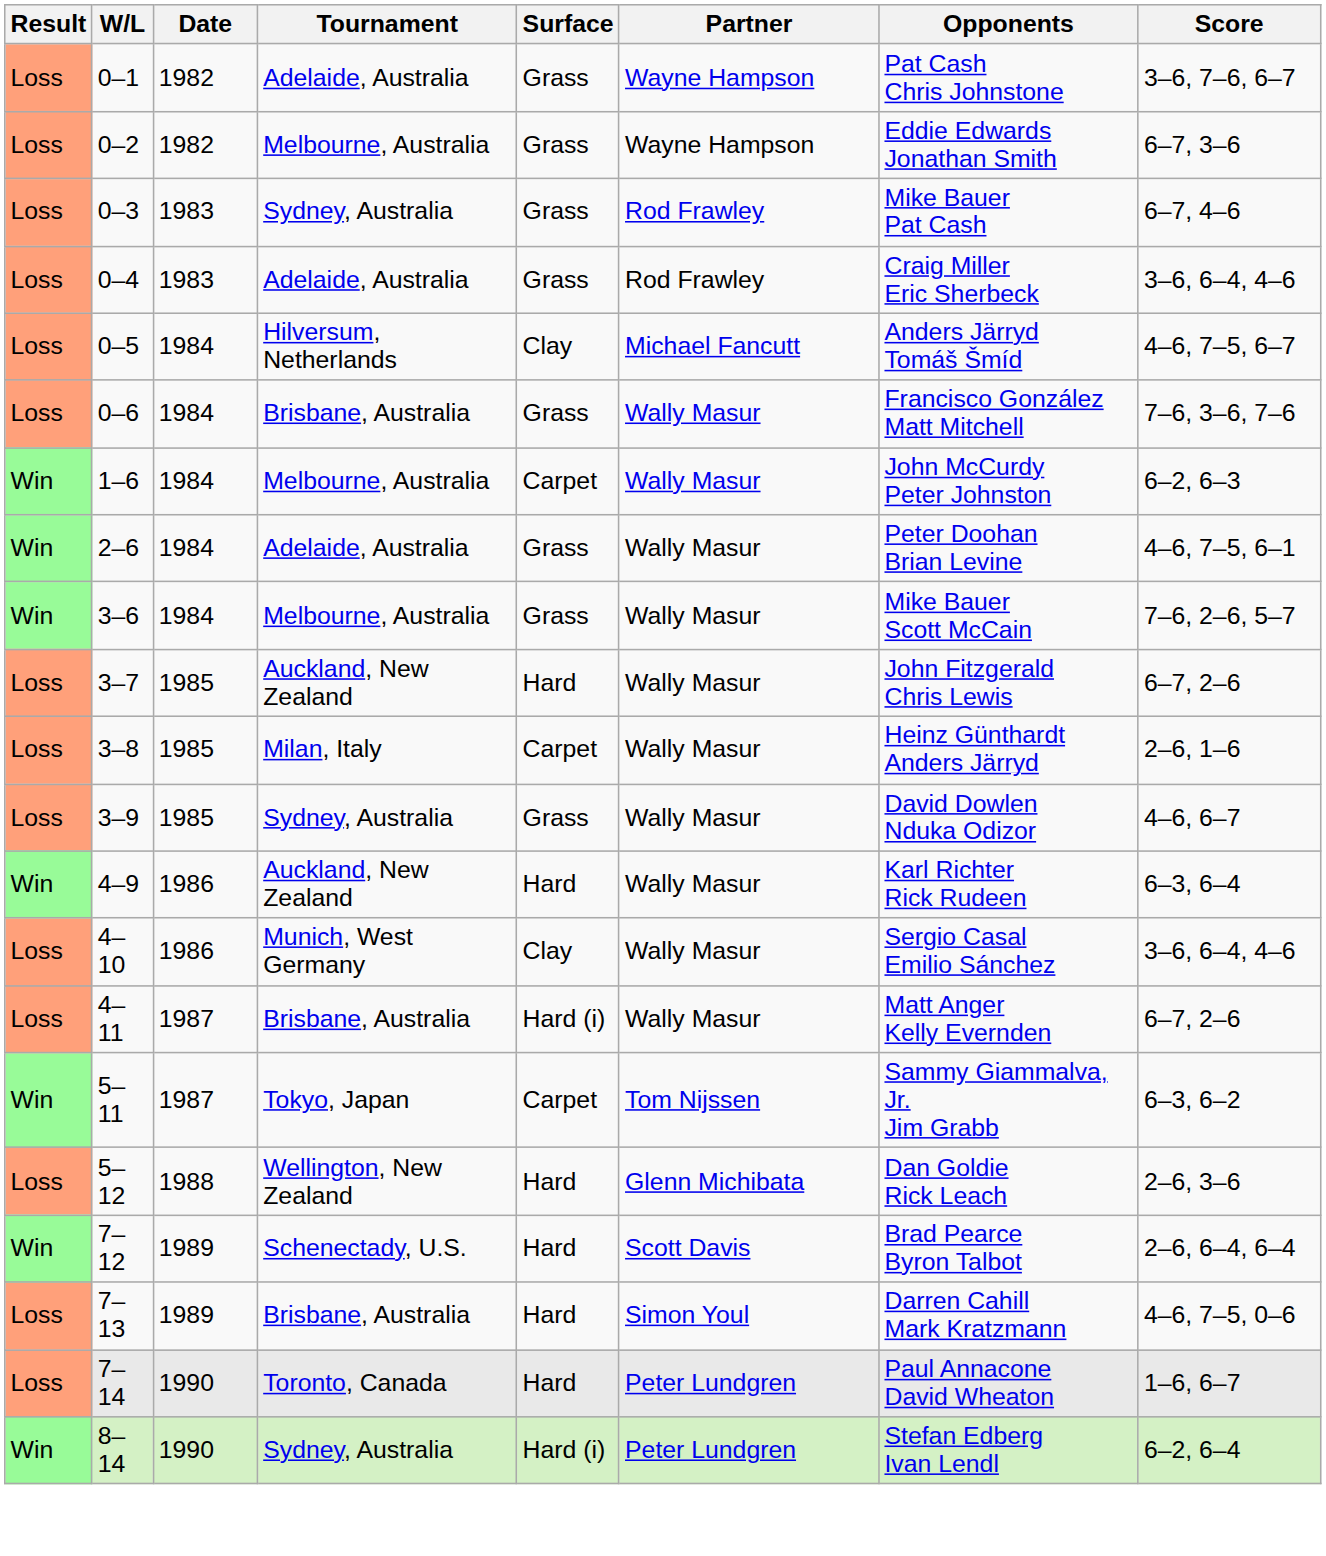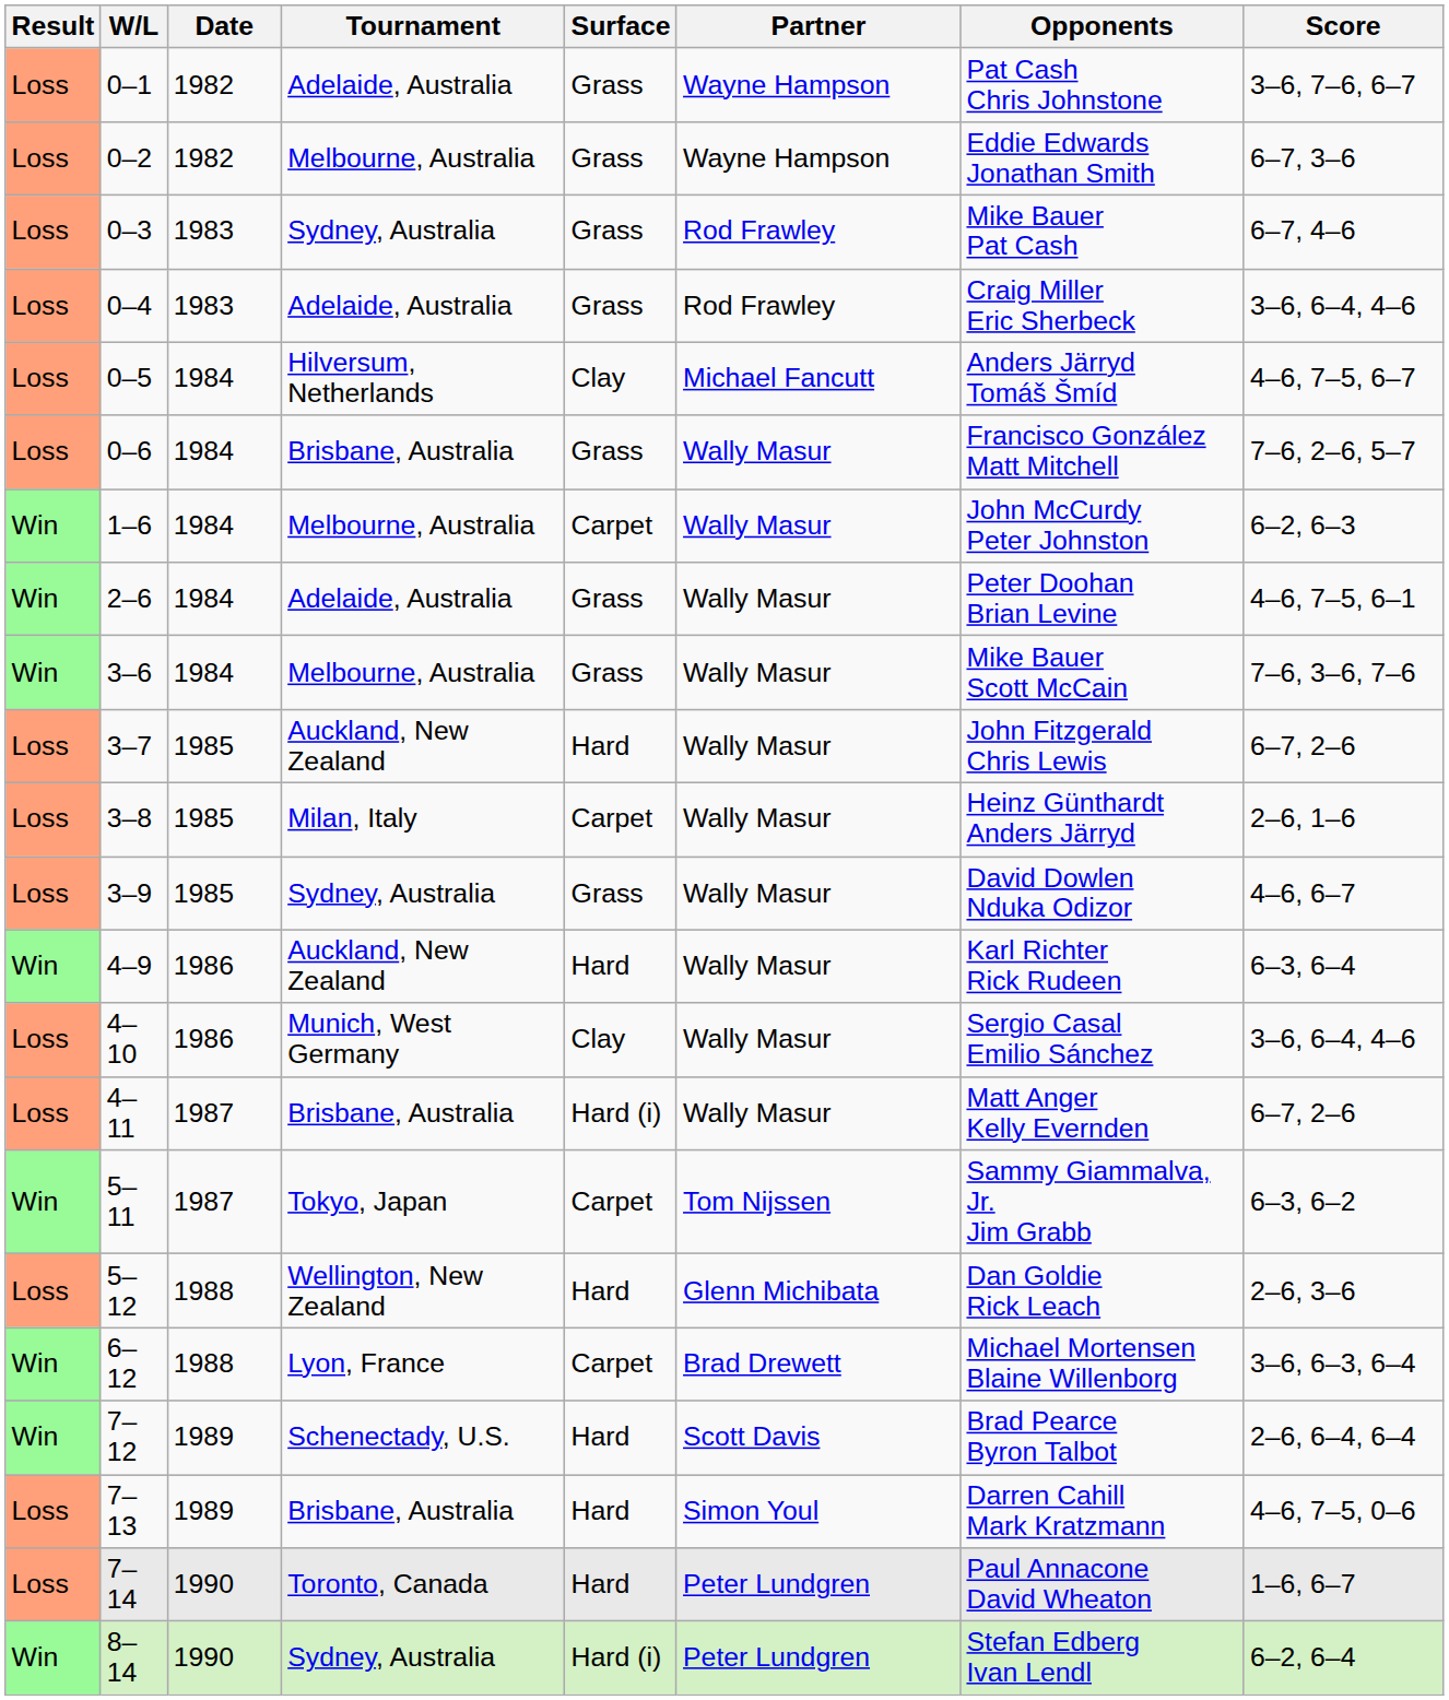 <table class="sortable wikitable">
 <tr>
 <th style="width:40px">Result</th>
 <th style="width:32px" class="unsortable">W/L</th>
 <th style="width:60px">Date</th>
 <th style="width:160px">Tournament</th>
 <th style="width:55px">Surface</th>
 <th style="width:160px">Partner</th>
 <th style="width:160px">Opponents</th>
 <th style="width:110px" class="unsortable">Score</th>
 </tr>
 <tr>
 <td style="background:#ffa07a;">Loss</td>
 <td>0–1</td>
 <td>1982</td>
 <td><a href='#'>Adelaide</a>, Australia</td>
 <td>Grass</td>
 <td> <a href='#'>Wayne Hampson</a></td>
 <td> <a href='#'>Pat Cash</a> <br>  <a href='#'>Chris Johnstone</a></td>
 <td>3–6, 7–6, 6–7</td>
 </tr>
 <tr>
 <td style="background:#ffa07a;">Loss</td>
 <td>0–2</td>
 <td>1982</td>
 <td><a href='#'>Melbourne</a>, Australia</td>
 <td>Grass</td>
 <td> Wayne Hampson</td>
 <td> <a href='#'>Eddie Edwards</a> <br>  <a href='#'>Jonathan Smith</a></td>
 <td>6–7, 3–6</td>
 </tr>
 <tr>
 <td style="background:#ffa07a;">Loss</td>
 <td>0–3</td>
 <td>1983</td>
 <td><a href='#'>Sydney</a>, Australia</td>
 <td>Grass</td>
 <td> <a href='#'>Rod Frawley</a></td>
 <td> <a href='#'>Mike Bauer</a> <br>  <a href='#'>Pat Cash</a></td>
 <td>6–7, 4–6</td>
 </tr>
 <tr>
 <td style="background:#ffa07a;">Loss</td>
 <td>0–4</td>
 <td>1983</td>
 <td><a href='#'>Adelaide</a>, Australia</td>
 <td>Grass</td>
 <td> Rod Frawley</td>
 <td> <a href='#'>Craig Miller</a> <br>  <a href='#'>Eric Sherbeck</a></td>
 <td>3–6, 6–4, 4–6</td>
 </tr>
 <tr>
 <td style="background:#ffa07a;">Loss</td>
 <td>0–5</td>
 <td>1984</td>
 <td><a href='#'>Hilversum</a>, Netherlands</td>
 <td>Clay</td>
 <td> <a href='#'>Michael Fancutt</a></td>
 <td> <a href='#'>Anders Järryd</a> <br>  <a href='#'>Tomáš Šmíd</a></td>
 <td>4–6, 7–5, 6–7</td>
 </tr>
 <tr>
 <td style="background:#ffa07a;">Loss</td>
 <td>0–6</td>
 <td>1984</td>
 <td><a href='#'>Brisbane</a>, Australia</td>
 <td>Grass</td>
 <td> <a href='#'>Wally Masur</a></td>
 <td> <a href='#'>Francisco González</a> <br>  <a href='#'>Matt Mitchell</a></td>
-<td>7–6, 3–6, 7–6</td>
+<td>7–6, 2–6, 5–7</td>
 </tr>
 <tr>
 <td style="background:#98fb98;">Win</td>
 <td>1–6</td>
 <td>1984</td>
 <td><a href='#'>Melbourne</a>, Australia</td>
 <td>Carpet</td>
 <td> <a href='#'>Wally Masur</a></td>
 <td> <a href='#'>John McCurdy</a> <br>  <a href='#'>Peter Johnston</a></td>
 <td>6–2, 6–3</td>
 </tr>
 <tr>
 <td style="background:#98fb98;">Win</td>
 <td>2–6</td>
 <td>1984</td>
 <td><a href='#'>Adelaide</a>, Australia</td>
 <td>Grass</td>
 <td> Wally Masur</td>
 <td> <a href='#'>Peter Doohan</a> <br>  <a href='#'>Brian Levine</a></td>
 <td>4–6, 7–5, 6–1</td>
 </tr>
 <tr>
 <td style="background:#98fb98;">Win</td>
 <td>3–6</td>
 <td>1984</td>
 <td><a href='#'>Melbourne</a>, Australia</td>
 <td>Grass</td>
 <td> Wally Masur</td>
 <td> <a href='#'>Mike Bauer</a> <br>  <a href='#'>Scott McCain</a></td>
-<td>7–6, 2–6, 5–7</td>
+<td>7–6, 3–6, 7–6</td>
 </tr>
 <tr>
 <td style="background:#ffa07a;">Loss</td>
 <td>3–7</td>
 <td>1985</td>
 <td><a href='#'>Auckland</a>, New Zealand</td>
 <td>Hard</td>
 <td> Wally Masur</td>
 <td> <a href='#'>John Fitzgerald</a> <br>  <a href='#'>Chris Lewis</a></td>
 <td>6–7, 2–6</td>
 </tr>
 <tr>
 <td style="background:#ffa07a;">Loss</td>
 <td>3–8</td>
 <td>1985</td>
 <td><a href='#'>Milan</a>, Italy</td>
 <td>Carpet</td>
 <td> Wally Masur</td>
 <td> <a href='#'>Heinz Günthardt</a> <br>  <a href='#'>Anders Järryd</a></td>
 <td>2–6, 1–6</td>
 </tr>
 <tr>
 <td style="background:#ffa07a;">Loss</td>
 <td>3–9</td>
 <td>1985</td>
 <td><a href='#'>Sydney</a>, Australia</td>
 <td>Grass</td>
 <td> Wally Masur</td>
 <td> <a href='#'>David Dowlen</a> <br>  <a href='#'>Nduka Odizor</a></td>
 <td>4–6, 6–7</td>
 </tr>
 <tr>
 <td style="background:#98fb98;">Win</td>
 <td>4–9</td>
 <td>1986</td>
 <td><a href='#'>Auckland</a>, New Zealand</td>
 <td>Hard</td>
 <td> Wally Masur</td>
 <td> <a href='#'>Karl Richter</a> <br>  <a href='#'>Rick Rudeen</a></td>
 <td>6–3, 6–4</td>
 </tr>
 <tr>
 <td style="background:#ffa07a;">Loss</td>
 <td>4–10</td>
 <td>1986</td>
 <td><a href='#'>Munich</a>, West Germany</td>
 <td>Clay</td>
 <td> Wally Masur</td>
 <td> <a href='#'>Sergio Casal</a> <br>  <a href='#'>Emilio Sánchez</a></td>
 <td>3–6, 6–4, 4–6</td>
 </tr>
 <tr>
 <td style="background:#ffa07a;">Loss</td>
 <td>4–11</td>
 <td>1987</td>
 <td><a href='#'>Brisbane</a>, Australia</td>
 <td>Hard (i)</td>
 <td> Wally Masur</td>
 <td> <a href='#'>Matt Anger</a> <br>  <a href='#'>Kelly Evernden</a></td>
 <td>6–7, 2–6</td>
 </tr>
 <tr>
 <td style="background:#98fb98;">Win</td>
 <td>5–11</td>
 <td>1987</td>
 <td><a href='#'>Tokyo</a>, Japan</td>
 <td>Carpet</td>
 <td> <a href='#'>Tom Nijssen</a></td>
 <td> <a href='#'>Sammy Giammalva, Jr.</a> <br>  <a href='#'>Jim Grabb</a></td>
 <td>6–3, 6–2</td>
 </tr>
 <tr>
 <td style="background:#ffa07a;">Loss</td>
 <td>5–12</td>
 <td>1988</td>
 <td><a href='#'>Wellington</a>, New Zealand</td>
 <td>Hard</td>
 <td> <a href='#'>Glenn Michibata</a></td>
 <td> <a href='#'>Dan Goldie</a> <br>  <a href='#'>Rick Leach</a></td>
 <td>2–6, 3–6</td>
 </tr>
 <tr>
 <td style="background:#98fb98;">Win</td>
+<td>6–12</td>
+<td>1988</td>
+<td><a href='#'>Lyon</a>, France</td>
+<td>Carpet</td>
+<td> <a href='#'>Brad Drewett</a></td>
+<td> <a href='#'>Michael Mortensen</a> <br>  <a href='#'>Blaine Willenborg</a></td>
+<td>3–6, 6–3, 6–4</td>
+</tr>
+<tr>
+<td style="background:#98fb98;">Win</td>
 <td>7–12</td>
 <td>1989</td>
 <td><a href='#'>Schenectady</a>, U.S.</td>
 <td>Hard</td>
 <td> <a href='#'>Scott Davis</a></td>
 <td> <a href='#'>Brad Pearce</a> <br>  <a href='#'>Byron Talbot</a></td>
 <td>2–6, 6–4, 6–4</td>
 </tr>
 <tr>
 <td style="background:#ffa07a;">Loss</td>
 <td>7–13</td>
 <td>1989</td>
 <td><a href='#'>Brisbane</a>, Australia</td>
 <td>Hard</td>
 <td> <a href='#'>Simon Youl</a></td>
 <td> <a href='#'>Darren Cahill</a> <br>  <a href='#'>Mark Kratzmann</a></td>
 <td>4–6, 7–5, 0–6</td>
 </tr>
 <tr style="background:#e9e9e9;">
 <td style="background:#ffa07a;">Loss</td>
 <td>7–14</td>
 <td>1990</td>
 <td><a href='#'>Toronto</a>, Canada</td>
 <td>Hard</td>
 <td> <a href='#'>Peter Lundgren</a></td>
 <td> <a href='#'>Paul Annacone</a> <br>  <a href='#'>David Wheaton</a></td>
 <td>1–6, 6–7</td>
 </tr>
 <tr style="background:#d4f1c5;">
 <td style="background:#98fb98;">Win</td>
 <td>8–14</td>
 <td>1990</td>
 <td><a href='#'>Sydney</a>, Australia</td>
 <td>Hard (i)</td>
 <td> <a href='#'>Peter Lundgren</a></td>
 <td> <a href='#'>Stefan Edberg</a> <br>  <a href='#'>Ivan Lendl</a></td>
 <td>6–2, 6–4</td>
 </tr>
 </table>
